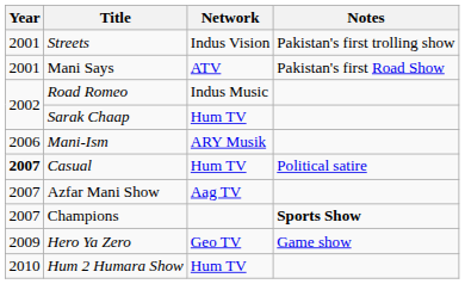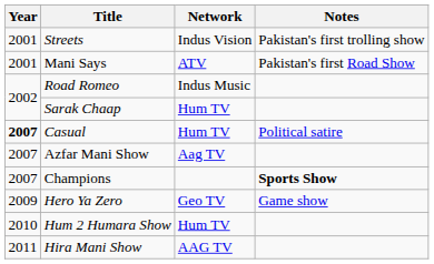 <table class="wikitable sortable plainrowheaders">
 <tr style="text-align:center;">
 <th scope="col">Year</th>
 <th scope="col">Title</th>
 <th scope="col">Network</th>
 <th scope="col">Notes</th>
 </tr>
 <tr>
 <td>2001</td>
 <td><em>Streets</em></td>
 <td>Indus Vision</td>
 <td>Pakistan's first trolling show</td>
 </tr>
 <tr>
 <td>2001</td>
 <td>Mani Says</td>
 <td><a href='#'>ATV</a></td>
 <td>Pakistan's first <a href='#'>Road Show</a></td>
 </tr>
 <tr>
 <td rowspan="2">2002</td>
 <td><em>Road Romeo</em></td>
 <td>Indus Music</td>
 <td></td>
 </tr>
 <tr>
 <td><em>Sarak Chaap</em></td>
 <td><a href='#'>Hum TV</a></td>
-<td></td>
-</tr>
-<tr>
-<td>2006</td>
-<td><em>Mani-Ism</em></td>
-<td><a href='#'>ARY Musik</a></td>
 <td></td>
 </tr>
 <tr>
 <td><strong>2007</strong></td>
 <td><em>Casual</em></td>
 <td><a href='#'>Hum TV</a></td>
 <td><a href='#'>Political satire</a></td>
 </tr>
 <tr>
 <td>2007</td>
 <td>Azfar Mani Show</td>
 <td><a href='#'>Aag TV</a></td>
 <td></td>
 </tr>
 <tr>
 <td>2007</td>
 <td>Champions</td>
 <td></td>
 <td><strong>Sports Show</strong></td>
 </tr>
 <tr>
 <td>2009</td>
 <td><em>Hero Ya Zero</em></td>
 <td><a href='#'>Geo TV</a></td>
 <td><a href='#'>Game show</a></td>
 </tr>
 <tr>
 <td>2010</td>
 <td><em>Hum 2 Humara Show</em></td>
 <td><a href='#'>Hum TV</a></td>
 <td></td>
 </tr>
+<tr>
+<td>2011</td>
+<td><em>Hira Mani Show</em></td>
+<td><a href='#'>AAG TV</a></td>
+<td></td>
+</tr>
 </table>
